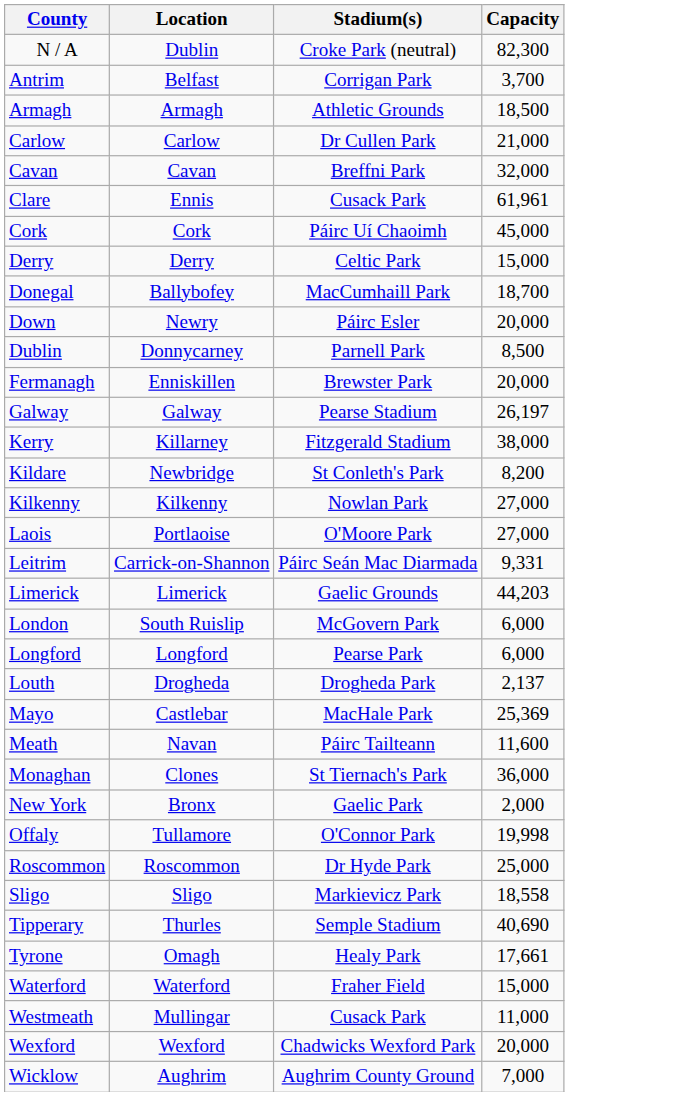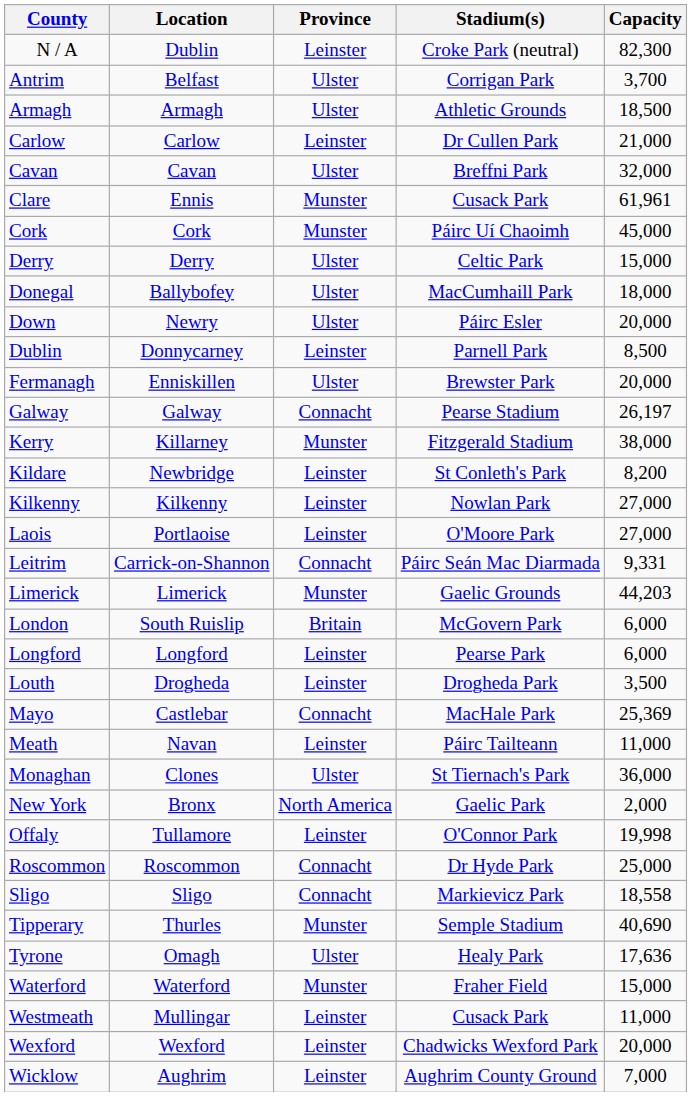 <table class="wikitable sortable" style="text-align:center">
 <tr>
 <th><a href='#'>County</a></th>
 <th>Location</th>
+<th>Province</th>
 <th>Stadium(s)</th>
 <th>Capacity</th>
 </tr>
 <tr>
 <td>N / A</td>
 <td><a href='#'>Dublin</a></td>
+<td><a href='#'>Leinster</a></td>
 <td><a href='#'>Croke Park</a> (neutral)</td>
 <td>82,300</td>
 </tr>
 <tr>
 <td style="text-align:left"> <a href='#'>Antrim</a></td>
 <td><a href='#'>Belfast</a></td>
+<td><a href='#'>Ulster</a></td>
 <td><a href='#'>Corrigan Park</a></td>
 <td>3,700</td>
 </tr>
 <tr>
 <td style="text-align:left"> <a href='#'>Armagh</a></td>
 <td><a href='#'>Armagh</a></td>
+<td><a href='#'>Ulster</a></td>
 <td><a href='#'>Athletic Grounds</a></td>
 <td>18,500</td>
 </tr>
 <tr>
 <td style="text-align:left"> <a href='#'>Carlow</a></td>
 <td><a href='#'>Carlow</a></td>
+<td><a href='#'>Leinster</a></td>
 <td><a href='#'>Dr Cullen Park</a></td>
 <td>21,000</td>
 </tr>
 <tr>
 <td style="text-align:left"> <a href='#'>Cavan</a></td>
 <td><a href='#'>Cavan</a></td>
+<td><a href='#'>Ulster</a></td>
 <td><a href='#'>Breffni Park</a></td>
 <td>32,000</td>
 </tr>
 <tr>
 <td style="text-align:left"> <a href='#'>Clare</a></td>
 <td><a href='#'>Ennis</a></td>
+<td><a href='#'>Munster</a></td>
 <td><a href='#'>Cusack Park</a></td>
 <td>61,961</td>
 </tr>
 <tr>
 <td style="text-align:left"> <a href='#'>Cork</a></td>
 <td><a href='#'>Cork</a></td>
+<td><a href='#'>Munster</a></td>
 <td><a href='#'>Páirc Uí Chaoimh</a></td>
 <td>45,000</td>
 </tr>
 <tr>
 <td style="text-align:left"> <a href='#'>Derry</a></td>
 <td><a href='#'>Derry</a></td>
+<td><a href='#'>Ulster</a></td>
 <td><a href='#'>Celtic Park</a></td>
 <td>15,000</td>
 </tr>
 <tr>
 <td style="text-align:left"> <a href='#'>Donegal</a></td>
 <td><a href='#'>Ballybofey</a></td>
+<td><a href='#'>Ulster</a></td>
 <td><a href='#'>MacCumhaill Park</a></td>
-<td>18,700</td>
+<td>18,000</td>
 </tr>
 <tr>
 <td style="text-align:left"> <a href='#'>Down</a></td>
 <td><a href='#'>Newry</a></td>
+<td><a href='#'>Ulster</a></td>
 <td><a href='#'>Páirc Esler</a></td>
 <td>20,000</td>
 </tr>
 <tr>
 <td style="text-align:left"> <a href='#'>Dublin</a></td>
 <td><a href='#'>Donnycarney</a></td>
+<td><a href='#'>Leinster</a></td>
 <td><a href='#'>Parnell Park</a></td>
 <td>8,500</td>
 </tr>
 <tr>
 <td style="text-align:left"> <a href='#'>Fermanagh</a></td>
 <td><a href='#'>Enniskillen</a></td>
+<td><a href='#'>Ulster</a></td>
 <td><a href='#'>Brewster Park</a></td>
 <td>20,000</td>
 </tr>
 <tr>
 <td style="text-align:left"> <a href='#'>Galway</a></td>
 <td><a href='#'>Galway</a></td>
+<td><a href='#'>Connacht</a></td>
 <td><a href='#'>Pearse Stadium</a></td>
 <td>26,197</td>
 </tr>
 <tr>
 <td style="text-align:left"> <a href='#'>Kerry</a></td>
 <td><a href='#'>Killarney</a></td>
+<td><a href='#'>Munster</a></td>
 <td><a href='#'>Fitzgerald Stadium</a></td>
 <td>38,000</td>
 </tr>
 <tr>
 <td style="text-align:left"> <a href='#'>Kildare</a></td>
 <td><a href='#'>Newbridge</a></td>
+<td><a href='#'>Leinster</a></td>
 <td><a href='#'>St Conleth's Park</a></td>
 <td>8,200</td>
 </tr>
 <tr>
 <td style="text-align:left"> <a href='#'>Kilkenny</a></td>
 <td><a href='#'>Kilkenny</a></td>
+<td><a href='#'>Leinster</a></td>
 <td><a href='#'>Nowlan Park</a></td>
 <td>27,000</td>
 </tr>
 <tr>
 <td style="text-align:left"> <a href='#'>Laois</a></td>
 <td><a href='#'>Portlaoise</a></td>
+<td><a href='#'>Leinster</a></td>
 <td><a href='#'>O'Moore Park</a></td>
 <td>27,000</td>
 </tr>
 <tr>
 <td style="text-align:left"> <a href='#'>Leitrim</a></td>
 <td><a href='#'>Carrick-on-Shannon</a></td>
+<td><a href='#'>Connacht</a></td>
 <td><a href='#'>Páirc Seán Mac Diarmada</a></td>
 <td>9,331</td>
 </tr>
 <tr>
 <td style="text-align:left"> <a href='#'>Limerick</a></td>
 <td><a href='#'>Limerick</a></td>
+<td><a href='#'>Munster</a></td>
 <td><a href='#'>Gaelic Grounds</a></td>
 <td>44,203</td>
 </tr>
 <tr>
 <td style="text-align:left"> <a href='#'>London</a></td>
 <td><a href='#'>South Ruislip</a></td>
+<td><a href='#'>Britain</a></td>
 <td><a href='#'>McGovern Park</a></td>
 <td>6,000</td>
 </tr>
 <tr>
 <td style="text-align:left"> <a href='#'>Longford</a></td>
 <td><a href='#'>Longford</a></td>
+<td><a href='#'>Leinster</a></td>
 <td><a href='#'>Pearse Park</a></td>
 <td>6,000</td>
 </tr>
 <tr>
 <td style="text-align:left"> <a href='#'>Louth</a></td>
 <td><a href='#'>Drogheda</a></td>
+<td><a href='#'>Leinster</a></td>
 <td><a href='#'>Drogheda Park</a></td>
-<td>2,137</td>
+<td>3,500</td>
 </tr>
 <tr>
 <td style="text-align:left"> <a href='#'>Mayo</a></td>
 <td><a href='#'>Castlebar</a></td>
+<td><a href='#'>Connacht</a></td>
 <td><a href='#'>MacHale Park</a></td>
 <td>25,369</td>
 </tr>
 <tr>
 <td style="text-align:left"> <a href='#'>Meath</a></td>
 <td><a href='#'>Navan</a></td>
+<td><a href='#'>Leinster</a></td>
 <td><a href='#'>Páirc Tailteann</a></td>
-<td>11,600</td>
+<td>11,000</td>
 </tr>
 <tr>
 <td style="text-align:left"> <a href='#'>Monaghan</a></td>
 <td><a href='#'>Clones</a></td>
+<td><a href='#'>Ulster</a></td>
 <td><a href='#'>St Tiernach's Park</a></td>
 <td>36,000</td>
 </tr>
 <tr>
 <td style="text-align:left"> <a href='#'>New York</a></td>
 <td><a href='#'>Bronx</a></td>
+<td><a href='#'>North America</a></td>
 <td><a href='#'>Gaelic Park</a></td>
 <td>2,000</td>
 </tr>
 <tr>
 <td style="text-align:left"> <a href='#'>Offaly</a></td>
 <td><a href='#'>Tullamore</a></td>
+<td><a href='#'>Leinster</a></td>
 <td><a href='#'>O'Connor Park</a></td>
 <td>19,998</td>
 </tr>
 <tr>
 <td style="text-align:left"> <a href='#'>Roscommon</a></td>
 <td><a href='#'>Roscommon</a></td>
+<td><a href='#'>Connacht</a></td>
 <td><a href='#'>Dr Hyde Park</a></td>
 <td>25,000</td>
 </tr>
 <tr>
 <td style="text-align:left"> <a href='#'>Sligo</a></td>
 <td><a href='#'>Sligo</a></td>
+<td><a href='#'>Connacht</a></td>
 <td><a href='#'>Markievicz Park</a></td>
 <td>18,558</td>
 </tr>
 <tr>
 <td style="text-align:left"> <a href='#'>Tipperary</a></td>
 <td><a href='#'>Thurles</a></td>
+<td><a href='#'>Munster</a></td>
 <td><a href='#'>Semple Stadium</a></td>
 <td>40,690</td>
 </tr>
 <tr>
 <td style="text-align:left"> <a href='#'>Tyrone</a></td>
 <td><a href='#'>Omagh</a></td>
+<td><a href='#'>Ulster</a></td>
 <td><a href='#'>Healy Park</a></td>
-<td>17,661</td>
+<td>17,636</td>
 </tr>
 <tr>
 <td style="text-align:left"> <a href='#'>Waterford</a></td>
 <td><a href='#'>Waterford</a></td>
+<td><a href='#'>Munster</a></td>
 <td><a href='#'>Fraher Field</a></td>
 <td>15,000</td>
 </tr>
 <tr>
 <td style="text-align:left"> <a href='#'>Westmeath</a></td>
 <td><a href='#'>Mullingar</a></td>
+<td><a href='#'>Leinster</a></td>
 <td><a href='#'>Cusack Park</a></td>
 <td>11,000</td>
 </tr>
 <tr>
 <td style="text-align:left"> <a href='#'>Wexford</a></td>
 <td><a href='#'>Wexford</a></td>
+<td><a href='#'>Leinster</a></td>
 <td><a href='#'>Chadwicks Wexford Park</a></td>
 <td>20,000</td>
 </tr>
 <tr>
 <td style="text-align:left"> <a href='#'>Wicklow</a></td>
 <td><a href='#'>Aughrim</a></td>
+<td><a href='#'>Leinster</a></td>
 <td><a href='#'>Aughrim County Ground</a></td>
 <td>7,000</td>
 </tr>
 </table>
